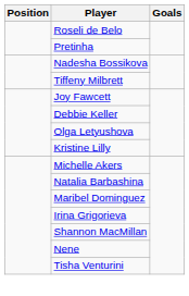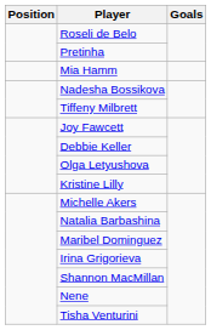 <table class="wikitable">
 <tr>
 <th>Position</th>
 <th>Player</th>
 <th>Goals<br></th>
 </tr>
 <tr>
 <td rowspan=2></td>
 <td> <a href='#'>Roseli de Belo</a></td>
 <td rowspan=2></td>
 </tr>
 <tr>
 <td>  <a href='#'>Pretinha</a></td>
+</tr>
+<tr>
+<td></td>
+<td> <a href='#'>Mia Hamm</a></td>
+<td></td>
 </tr>
 <tr>
 <td rowspan=2></td>
 <td> <a href='#'>Nadesha Bossikova</a></td>
 <td rowspan=2></td>
 </tr>
 <tr>
 <td> <a href='#'>Tiffeny Milbrett</a></td>
 </tr>
 <tr>
 <td rowspan=4></td>
 <td> <a href='#'>Joy Fawcett</a></td>
 <td rowspan=4></td>
 </tr>
 <tr>
 <td> <a href='#'>Debbie Keller</a></td>
 </tr>
 <tr>
 <td> <a href='#'>Olga Letyushova</a></td>
 </tr>
 <tr>
 <td> <a href='#'>Kristine Lilly</a></td>
 </tr>
 <tr>
 <td rowspan=7></td>
 <td> <a href='#'>Michelle Akers</a></td>
 <td rowspan=7></td>
 </tr>
 <tr>
 <td> <a href='#'>Natalia Barbashina</a></td>
 </tr>
 <tr>
 <td> <a href='#'>Maribel Dominguez</a></td>
 </tr>
 <tr>
 <td> <a href='#'>Irina Grigorieva</a></td>
 </tr>
 <tr>
 <td> <a href='#'>Shannon MacMillan</a></td>
 </tr>
 <tr>
 <td> <a href='#'>Nene</a></td>
 </tr>
 <tr>
 <td> <a href='#'>Tisha Venturini</a></td>
 </tr>
 </table>
